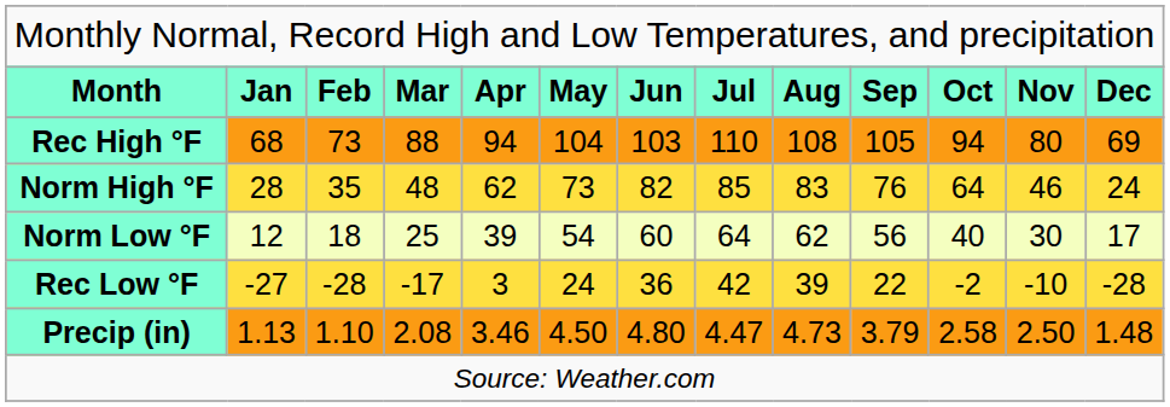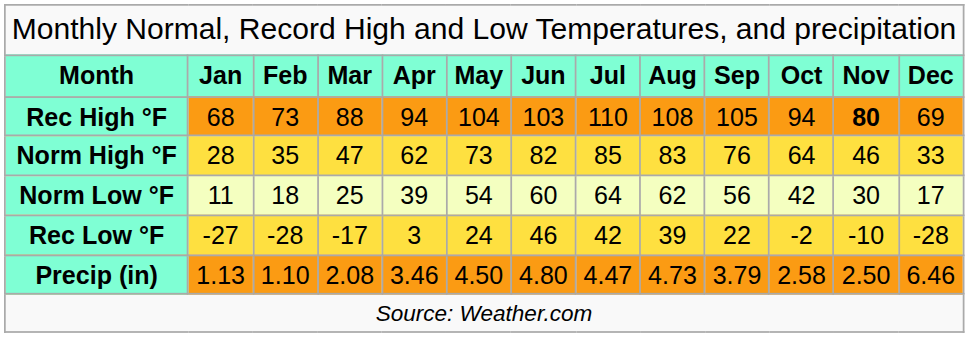 <table class="wikitable" style="font-size:90%;text-align:center">
 <tr>
 <td colspan=13 style="font-size:120%">Monthly Normal, Record High and Low Temperatures, and precipitation</td>
 </tr>
 <tr bgcolor="#7FFFD4">
 <th style="background:#7FFFD4" height="17">Month</th>
 <th style="background:#7FFFD4">Jan</th>
 <th style="background:#7FFFD4">Feb</th>
 <th style="background:#7FFFD4">Mar</th>
 <th style="background:#7FFFD4">Apr</th>
 <th style="background:#7FFFD4">May</th>
 <th style="background:#7FFFD4">Jun</th>
 <th style="background:#7FFFD4">Jul</th>
 <th style="background:#7FFFD4">Aug</th>
 <th style="background:#7FFFD4">Sep</th>
 <th style="background:#7FFFD4">Oct</th>
 <th style="background:#7FFFD4">Nov</th>
 <th style="background:#7FFFD4">Dec</th>
 </tr>
 <tr bgcolor="#FB9B13">
 <th style="background:#7FFFD4" height="16">Rec High °F</th>
 <td>68</td>
 <td>73</td>
 <td>88</td>
 <td>94</td>
 <td>104</td>
 <td>103</td>
 <td>110</td>
 <td>108</td>
 <td>105</td>
 <td>94</td>
-<td>80</td>
+<td><strong>80</strong></td>
 <td>69</td>
 </tr>
 <tr bgcolor="#FEE040">
 <th style="background:#7FFFD4" height="16">Norm High °F</th>
 <td>28</td>
 <td>35</td>
-<td>48</td>
+<td>47</td>
 <td>62</td>
 <td>73</td>
 <td>82</td>
 <td>85</td>
 <td>83</td>
 <td>76</td>
 <td>64</td>
 <td>46</td>
-<td>24</td>
+<td>33</td>
 </tr>
 <tr bgcolor="#F4FFC0">
 <th style="background:#7FFFD4" height="16">Norm Low °F</th>
-<td>12</td>
+<td>11</td>
 <td>18</td>
 <td>25</td>
 <td>39</td>
 <td>54</td>
 <td>60</td>
 <td>64</td>
 <td>62</td>
 <td>56</td>
-<td>40</td>
+<td>42</td>
 <td>30</td>
 <td>17</td>
 </tr>
 <tr bgcolor="#FEE040">
 <th style="background:#7FFFD4" height="16">Rec Low °F</th>
 <td>-27</td>
 <td>-28</td>
 <td>-17</td>
 <td>3</td>
 <td>24</td>
-<td>36</td>
+<td>46</td>
 <td>42</td>
 <td>39</td>
 <td>22</td>
 <td>-2</td>
 <td>-10</td>
 <td>-28</td>
 </tr>
 <tr bgcolor="#FB9B13">
 <th style="background:#7FFFD4" height="16">Precip (in)</th>
 <td>1.13</td>
 <td>1.10</td>
 <td>2.08</td>
 <td>3.46</td>
 <td>4.50</td>
 <td>4.80</td>
 <td>4.47</td>
 <td>4.73</td>
 <td>3.79</td>
 <td>2.58</td>
 <td>2.50</td>
-<td>1.48</td>
+<td>6.46</td>
 </tr>
 <tr>
 <td colspan=13 style="text-align:center;font-size:90%"><em>Source: Weather.com</em></td>
 </tr>
 </table>
